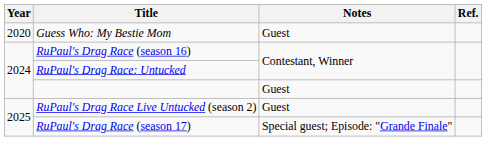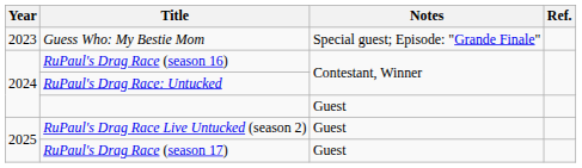 <table class="wikitable">
 <tr>
 <th>Year</th>
 <th>Title</th>
 <th>Notes</th>
 <th>Ref.</th>
 </tr>
 <tr>
-<td>2020</td>
+<td>2023</td>
 <td><em>Guess Who: My Bestie Mom</em></td>
-<td>Guest</td>
+<td>Special guest; Episode: "<a href='#'>Grande Finale</a>"</td>
 <td></td>
 </tr>
 <tr>
 <td rowspan="3">2024</td>
 <td><em><a href='#'>RuPaul's Drag Race</a></em> (<a href='#'>season 16</a>)</td>
 <td rowspan="2">Contestant, Winner</td>
 <td rowspan="2"></td>
 </tr>
 <tr>
 <td><em><a href='#'>RuPaul's Drag Race: Untucked</a></em></td>
 </tr>
 <tr>
 <td><em></em></td>
 <td>Guest</td>
 <td></td>
 </tr>
 <tr>
 <td rowspan="2">2025</td>
 <td><a href='#'><em>RuPaul's Drag Race Live Untucked</em></a> (season 2)</td>
 <td>Guest</td>
 <td></td>
 </tr>
 <tr>
 <td><em><a href='#'>RuPaul's Drag Race</a></em> (<a href='#'>season 17</a>)</td>
-<td>Special guest; Episode: "<a href='#'>Grande Finale</a>"</td>
+<td>Guest</td>
 <td></td>
 </tr>
 </table>
